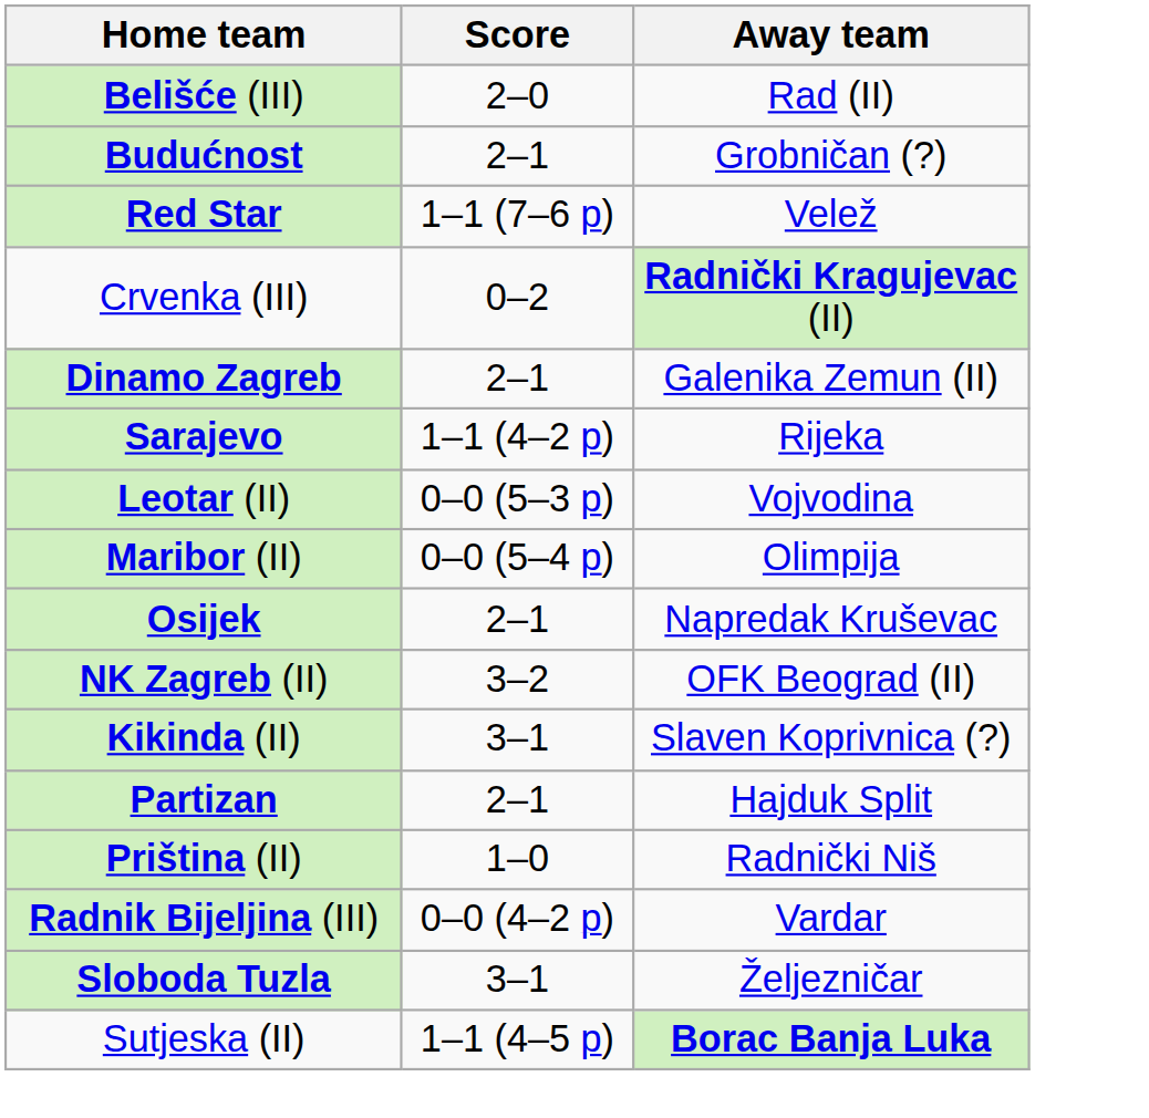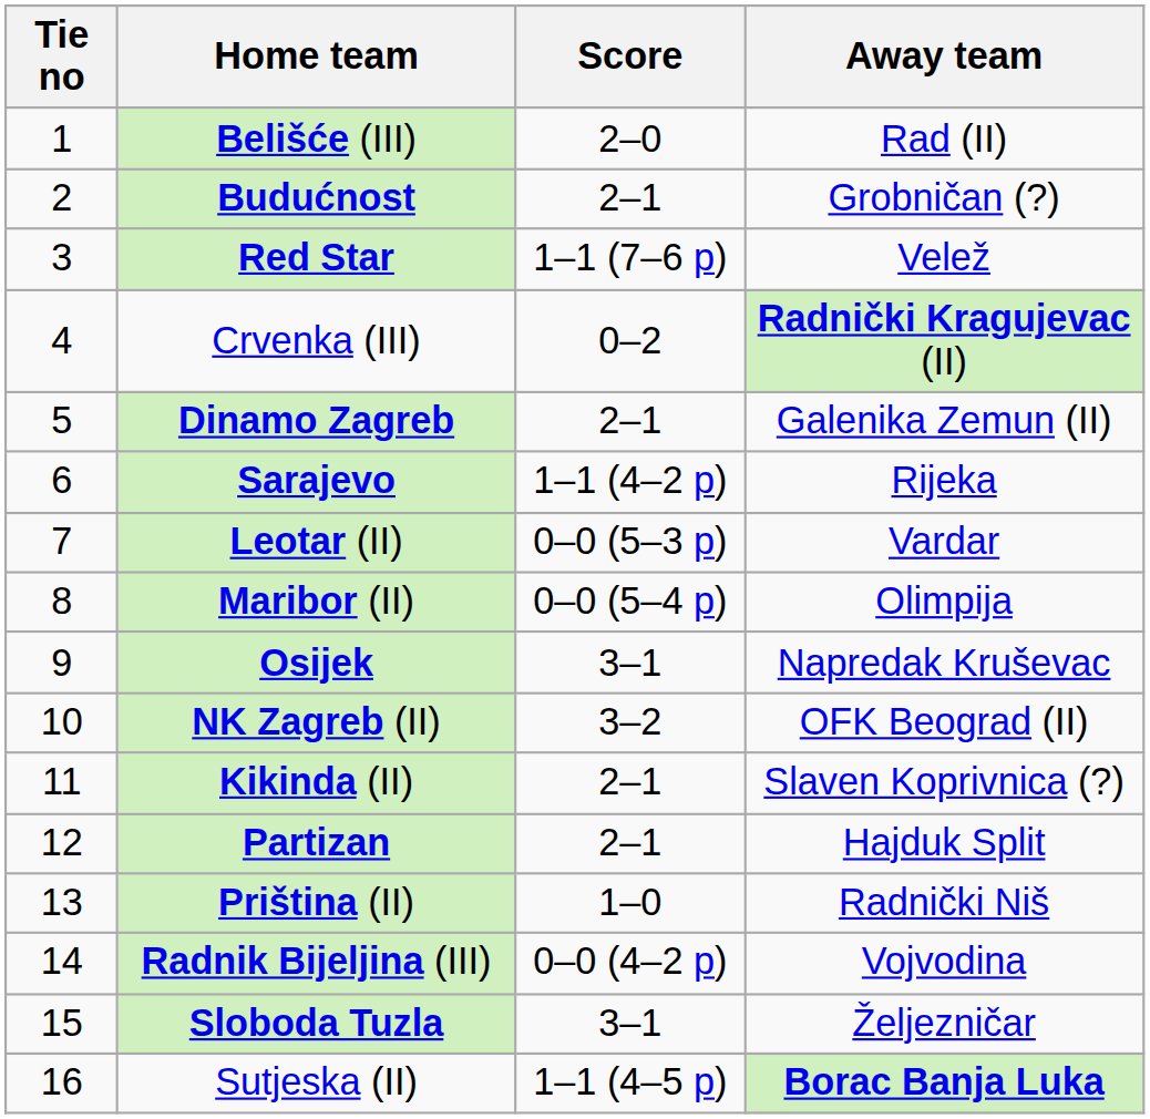 <table class="wikitable" style="text-align: center">
 <tr>
+<th width=40>Tie no</th>
 <th width=160>Home team</th>
 <th width=90>Score</th>
 <th width=160>Away team</th>
 </tr>
 <tr>
+<td>1</td>
 <td style="background-color:#D0F0C0"><strong><a href='#'>Belišće</a></strong> (III)</td>
 <td>2–0</td>
 <td><a href='#'>Rad</a> (II)</td>
 </tr>
 <tr>
+<td>2</td>
 <td style="background-color:#D0F0C0"><strong><a href='#'>Budućnost</a></strong></td>
 <td>2–1</td>
 <td><a href='#'>Grobničan</a> (?)</td>
 </tr>
 <tr>
+<td>3</td>
 <td style="background-color:#D0F0C0"><strong><a href='#'>Red Star</a></strong></td>
 <td>1–1 (7–6 <a href='#'>p</a>)</td>
 <td><a href='#'>Velež</a></td>
 </tr>
 <tr>
+<td>4</td>
 <td><a href='#'>Crvenka</a> (III)</td>
 <td>0–2</td>
 <td style="background-color:#D0F0C0"><strong><a href='#'>Radnički Kragujevac</a></strong> (II)</td>
 </tr>
 <tr>
+<td>5</td>
 <td style="background-color:#D0F0C0"><strong><a href='#'>Dinamo Zagreb</a></strong></td>
 <td>2–1</td>
 <td><a href='#'>Galenika Zemun</a> (II)</td>
 </tr>
 <tr>
+<td>6</td>
 <td style="background-color:#D0F0C0"><strong><a href='#'>Sarajevo</a></strong></td>
 <td>1–1 (4–2 <a href='#'>p</a>)</td>
 <td><a href='#'>Rijeka</a></td>
 </tr>
 <tr>
+<td>7</td>
 <td style="background-color:#D0F0C0"><strong><a href='#'>Leotar</a></strong> (II)</td>
 <td>0–0 (5–3 <a href='#'>p</a>)</td>
-<td><a href='#'>Vojvodina</a></td>
+<td><a href='#'>Vardar</a></td>
 </tr>
 <tr>
+<td>8</td>
 <td style="background-color:#D0F0C0"><strong><a href='#'>Maribor</a></strong> (II)</td>
 <td>0–0 (5–4 <a href='#'>p</a>)</td>
 <td><a href='#'>Olimpija</a></td>
 </tr>
 <tr>
+<td>9</td>
 <td style="background-color:#D0F0C0"><strong><a href='#'>Osijek</a></strong></td>
-<td>2–1</td>
+<td>3–1</td>
 <td><a href='#'>Napredak Kruševac</a></td>
 </tr>
 <tr>
+<td>10</td>
 <td style="background-color:#D0F0C0"><strong><a href='#'>NK Zagreb</a></strong> (II)</td>
 <td>3–2</td>
 <td><a href='#'>OFK Beograd</a> (II)</td>
 </tr>
 <tr>
+<td>11</td>
 <td style="background-color:#D0F0C0"><strong><a href='#'>Kikinda</a></strong> (II)</td>
-<td>3–1</td>
+<td>2–1</td>
 <td><a href='#'>Slaven Koprivnica</a> (?)</td>
 </tr>
 <tr>
+<td>12</td>
 <td style="background-color:#D0F0C0"><strong><a href='#'>Partizan</a></strong></td>
 <td>2–1</td>
 <td><a href='#'>Hajduk Split</a></td>
 </tr>
 <tr>
+<td>13</td>
 <td style="background-color:#D0F0C0"><strong><a href='#'>Priština</a></strong> (II)</td>
 <td>1–0</td>
 <td><a href='#'>Radnički Niš</a></td>
 </tr>
 <tr>
+<td>14</td>
 <td style="background-color:#D0F0C0"><strong><a href='#'>Radnik Bijeljina</a></strong> (III)</td>
 <td>0–0 (4–2 <a href='#'>p</a>)</td>
-<td><a href='#'>Vardar</a></td>
+<td><a href='#'>Vojvodina</a></td>
 </tr>
 <tr>
+<td>15</td>
 <td style="background-color:#D0F0C0"><strong><a href='#'>Sloboda Tuzla</a></strong></td>
 <td>3–1</td>
 <td><a href='#'>Željezničar</a></td>
 </tr>
 <tr>
+<td>16</td>
 <td><a href='#'>Sutjeska</a> (II)</td>
 <td>1–1 (4–5 <a href='#'>p</a>)</td>
 <td style="background-color:#D0F0C0"><strong><a href='#'>Borac Banja Luka</a></strong></td>
 </tr>
 </table>
